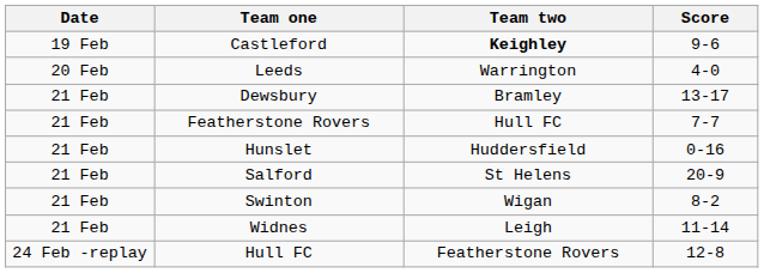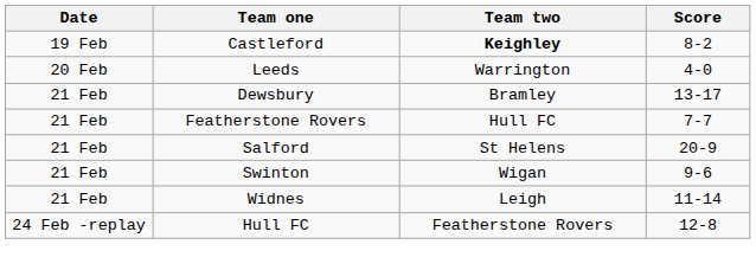 <table class="wikitable" style="text-align: center">
 <tr>
 <th width=150>Date</th>
 <th width=250>Team one</th>
 <th width=250>Team two</th>
 <th width=100>Score</th>
 </tr>
 <tr>
 <td>19 Feb</td>
 <td>Castleford</td>
 <td><strong>Keighley</strong></td>
-<td>9-6</td>
+<td>8-2</td>
 </tr>
 <tr>
 <td>20 Feb</td>
 <td>Leeds</td>
 <td>Warrington</td>
 <td>4-0</td>
 </tr>
 <tr>
 <td>21 Feb</td>
 <td>Dewsbury</td>
 <td>Bramley</td>
 <td>13-17</td>
 </tr>
 <tr>
 <td>21 Feb</td>
 <td>Featherstone Rovers</td>
 <td>Hull FC</td>
 <td>7-7</td>
 </tr>
 <tr>
 <td>21 Feb</td>
-<td>Hunslet</td>
-<td>Huddersfield</td>
-<td>0-16</td>
-</tr>
-<tr>
-<td>21 Feb</td>
 <td>Salford</td>
 <td>St Helens</td>
 <td>20-9</td>
 </tr>
 <tr>
 <td>21 Feb</td>
 <td>Swinton</td>
 <td>Wigan</td>
-<td>8-2</td>
+<td>9-6</td>
 </tr>
 <tr>
 <td>21 Feb</td>
 <td>Widnes</td>
 <td>Leigh</td>
 <td>11-14</td>
 </tr>
 <tr>
 <td>24 Feb -replay</td>
 <td>Hull FC</td>
 <td>Featherstone Rovers</td>
 <td>12-8</td>
 </tr>
 </table>
